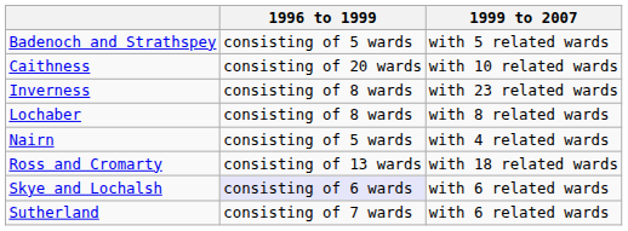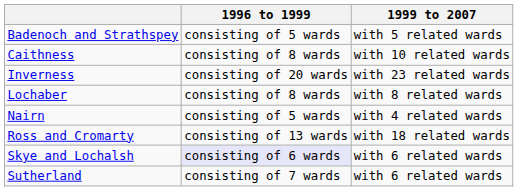 <table class="wikitable">
 <tr>
 <th></th>
 <th>1996 to 1999</th>
 <th>1999 to 2007</th>
 </tr>
 <tr>
 <td><a href='#'>Badenoch and Strathspey</a></td>
 <td>consisting of 5 wards</td>
 <td>with 5 related wards</td>
 </tr>
 <tr>
 <td><a href='#'>Caithness</a></td>
-<td>consisting of 20 wards</td>
+<td>consisting of 8 wards</td>
 <td>with 10 related wards</td>
 </tr>
 <tr>
 <td><a href='#'>Inverness</a></td>
-<td>consisting of 8 wards</td>
+<td>consisting of 20 wards</td>
 <td>with 23 related wards</td>
 </tr>
 <tr>
 <td><a href='#'>Lochaber</a></td>
 <td>consisting of 8 wards</td>
 <td>with 8 related wards</td>
 </tr>
 <tr>
 <td><a href='#'>Nairn</a></td>
 <td>consisting of 5 wards</td>
 <td>with 4 related wards</td>
 </tr>
 <tr>
 <td><a href='#'>Ross and Cromarty</a></td>
 <td>consisting of 13 wards</td>
 <td>with 18 related wards</td>
 </tr>
 <tr>
 <td><a href='#'>Skye and Lochalsh</a></td>
 <td style="background: lavender;">consisting of 6 wards</td>
 <td>with 6 related wards</td>
 </tr>
 <tr>
 <td><a href='#'>Sutherland</a></td>
 <td>consisting of 7 wards</td>
 <td>with 6 related wards</td>
 </tr>
 </table>
